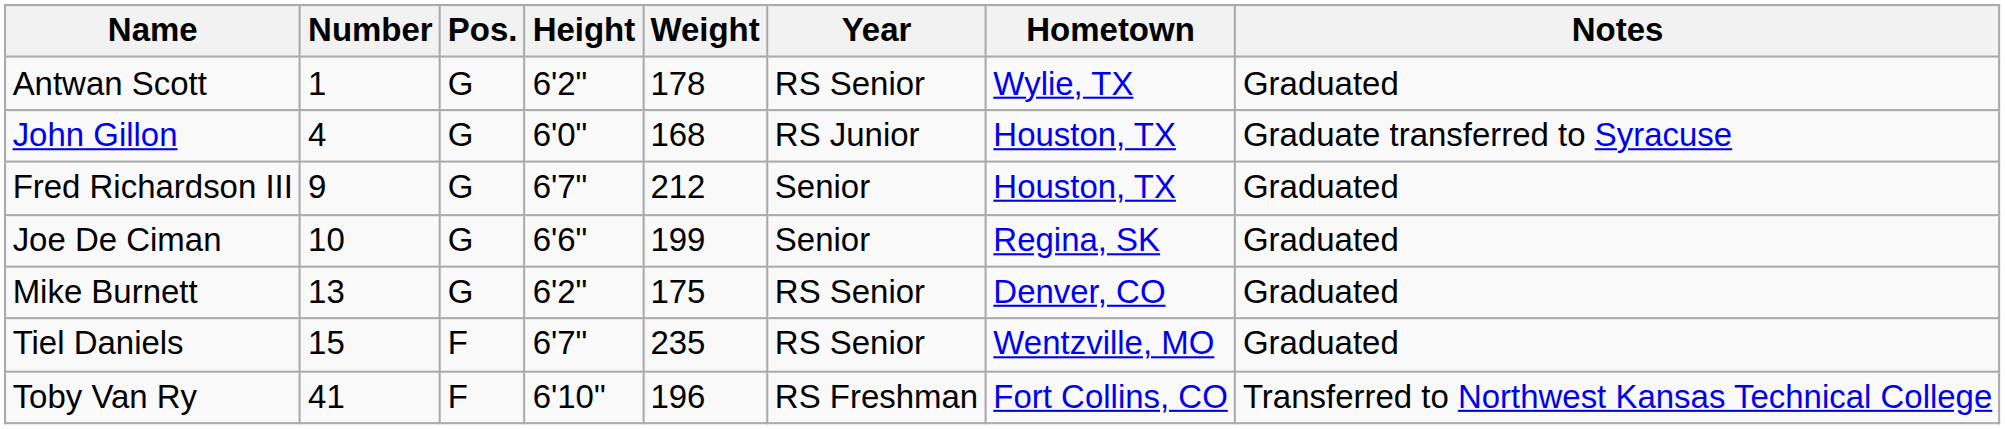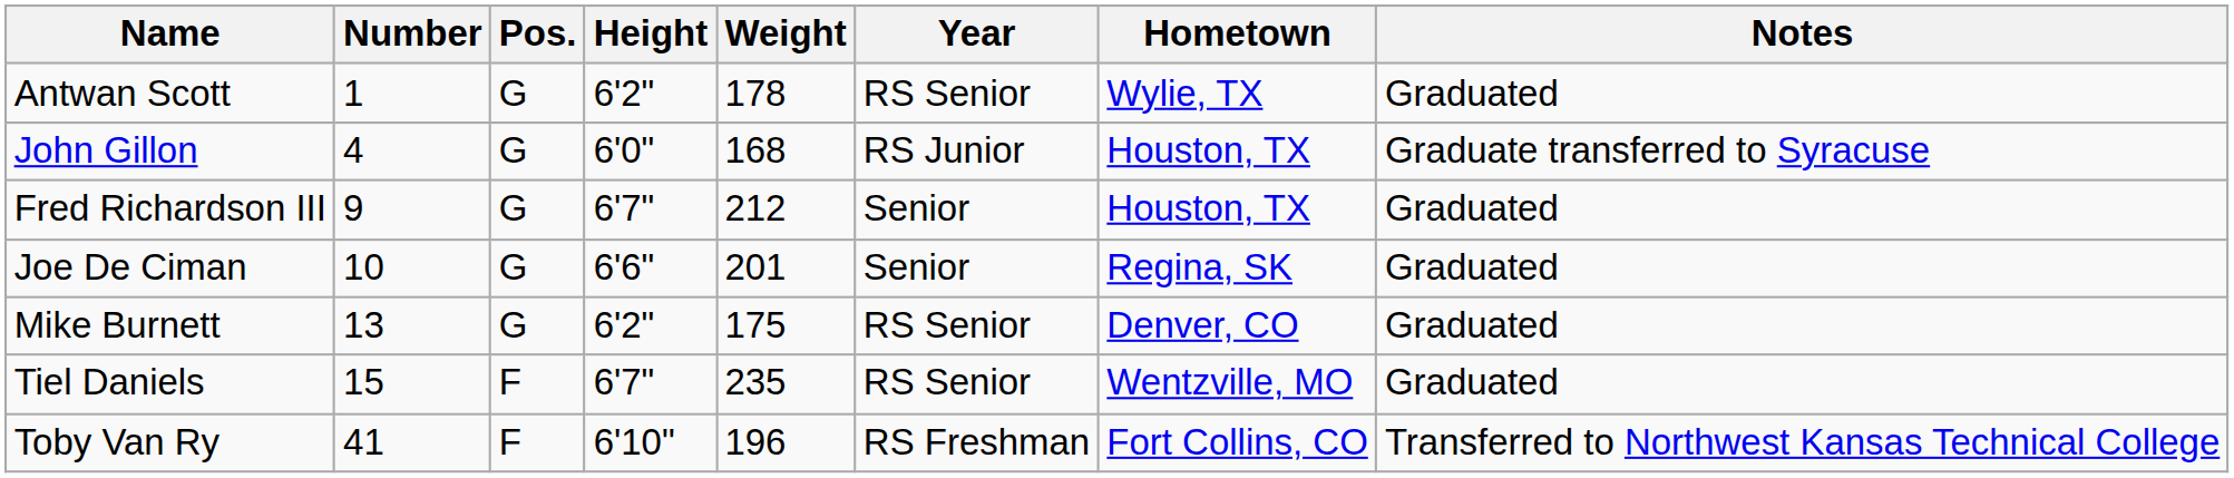 <table class="wikitable sortable" border="1">
 <tr>
 <th>Name</th>
 <th>Number</th>
 <th>Pos.</th>
 <th>Height</th>
 <th>Weight</th>
 <th>Year</th>
 <th>Hometown</th>
 <th class="unsortable">Notes</th>
 </tr>
 <tr>
 <td>Antwan Scott</td>
 <td>1</td>
 <td>G</td>
 <td>6'2"</td>
 <td>178</td>
 <td>RS Senior</td>
 <td><a href='#'>Wylie, TX</a></td>
 <td>Graduated</td>
 </tr>
 <tr>
 <td><a href='#'>John Gillon</a></td>
 <td>4</td>
 <td>G</td>
 <td>6'0"</td>
 <td>168</td>
 <td>RS Junior</td>
 <td><a href='#'>Houston, TX</a></td>
 <td>Graduate transferred to <a href='#'>Syracuse</a></td>
 </tr>
 <tr>
 <td>Fred Richardson III</td>
 <td>9</td>
 <td>G</td>
 <td>6'7"</td>
 <td>212</td>
 <td>Senior</td>
 <td><a href='#'>Houston, TX</a></td>
 <td>Graduated</td>
 </tr>
 <tr>
 <td>Joe De Ciman</td>
 <td>10</td>
 <td>G</td>
 <td>6'6"</td>
-<td>199</td>
+<td>201</td>
 <td>Senior</td>
 <td><a href='#'>Regina, SK</a></td>
 <td>Graduated</td>
 </tr>
 <tr>
 <td>Mike Burnett</td>
 <td>13</td>
 <td>G</td>
 <td>6'2"</td>
 <td>175</td>
 <td>RS Senior</td>
 <td><a href='#'>Denver, CO</a></td>
 <td>Graduated</td>
 </tr>
 <tr>
 <td>Tiel Daniels</td>
 <td>15</td>
 <td>F</td>
 <td>6'7"</td>
 <td>235</td>
 <td>RS Senior</td>
 <td><a href='#'>Wentzville, MO</a></td>
 <td>Graduated</td>
 </tr>
 <tr>
 <td>Toby Van Ry</td>
 <td>41</td>
 <td>F</td>
 <td>6'10"</td>
 <td>196</td>
 <td>RS Freshman</td>
 <td><a href='#'>Fort Collins, CO</a></td>
 <td>Transferred to <a href='#'>Northwest Kansas Technical College</a></td>
 </tr>
 </table>
